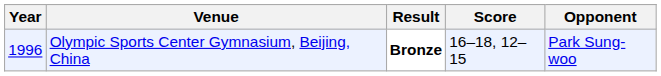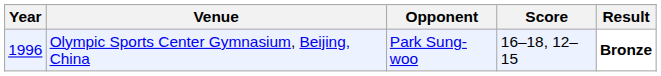 <table class="sortable wikitable" style="font-size: 90%;">
 <tr>
 <th>Year</th>
 <th>Venue</th>
+<th>Opponent</th>
+<th>Score</th>
 <th>Result</th>
-<th>Score</th>
-<th>Opponent</th>
 </tr>
 <tr style="background:#ECF2FF">
 <td align="center"><a href='#'>1996</a></td>
 <td align="left"><a href='#'>Olympic Sports Center Gymnasium</a>, <a href='#'>Beijing, China</a></td>
+<td align="left"> <a href='#'>Park Sung-woo</a></td>
+<td align="left">16–18, 12–15</td>
 <td style="text-align:left; background:white"> <strong>Bronze</strong></td>
-<td align="left">16–18, 12–15</td>
-<td align="left"> <a href='#'>Park Sung-woo</a></td>
 </tr>
 </table>
